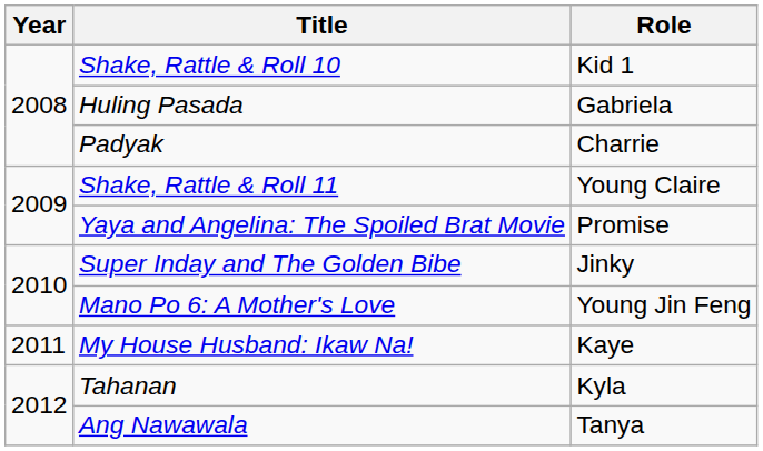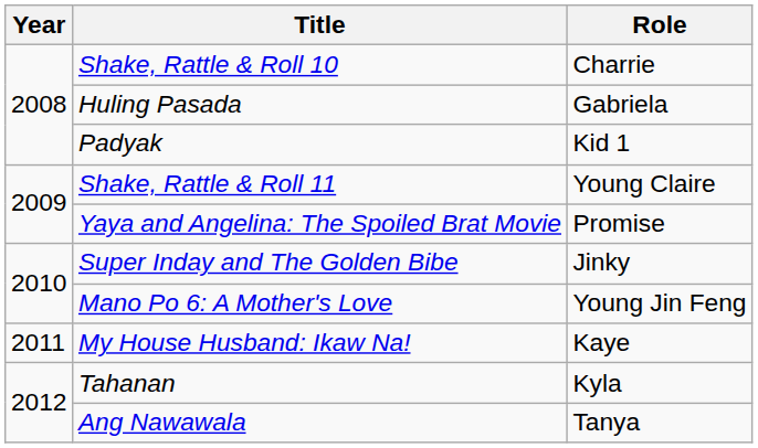 <table class="wikitable sortable">
 <tr>
 <th>Year</th>
 <th>Title</th>
 <th>Role</th>
 </tr>
 <tr>
 <td rowspan="3">2008</td>
 <td><em><a href='#'>Shake, Rattle & Roll 10</a></em></td>
-<td>Kid 1</td>
+<td>Charrie</td>
 </tr>
 <tr>
 <td><em>Huling Pasada</em></td>
 <td>Gabriela</td>
 </tr>
 <tr>
 <td><em>Padyak</em></td>
-<td>Charrie</td>
+<td>Kid 1</td>
 </tr>
 <tr>
 <td rowspan="2">2009</td>
 <td><em><a href='#'>Shake, Rattle & Roll 11</a></em></td>
 <td>Young Claire</td>
 </tr>
 <tr>
 <td><em><a href='#'>Yaya and Angelina: The Spoiled Brat Movie</a></em></td>
 <td>Promise</td>
 </tr>
 <tr>
 <td rowspan="2">2010</td>
 <td><em><a href='#'>Super Inday and The Golden Bibe</a></em></td>
 <td>Jinky</td>
 </tr>
 <tr>
 <td><em><a href='#'>Mano Po 6: A Mother's Love</a></em></td>
 <td>Young Jin Feng</td>
 </tr>
 <tr>
 <td>2011</td>
 <td><em><a href='#'>My House Husband: Ikaw Na!</a></em></td>
 <td>Kaye</td>
 </tr>
 <tr>
 <td rowspan="2">2012</td>
 <td><em>Tahanan</em></td>
 <td>Kyla</td>
 </tr>
 <tr>
 <td><em><a href='#'>Ang Nawawala</a></em></td>
 <td>Tanya</td>
 </tr>
 </table>
